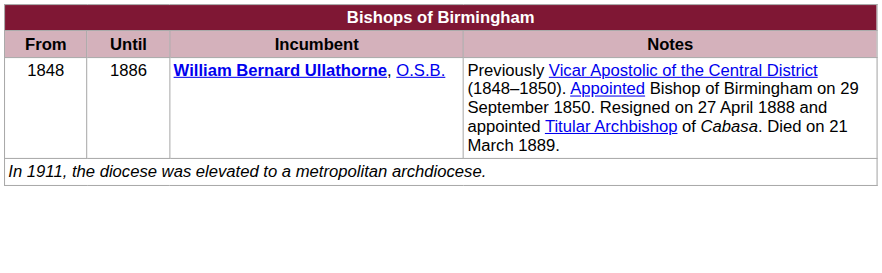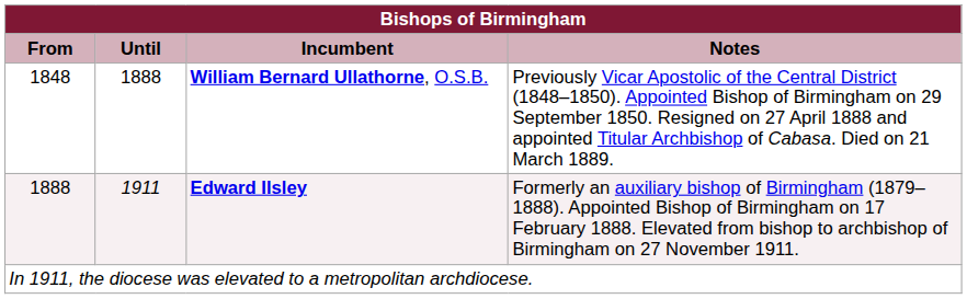 <table class="wikitable" style="width:95%"; border="1">
 <tr>
 <th colspan="4" style="background-color: #7F1734; color: white;">Bishops of Birmingham</th>
 </tr>
 <tr align=center>
 <th style="background-color:#D4B1BB" width="9%">From</th>
 <th style="background-color:#D4B1BB" width="9%">Until</th>
 <th style="background-color:#D4B1BB" width="32%">Incumbent</th>
 <th style="background-color:#D4B1BB" width="45%">Notes</th>
 </tr>
 <tr valign=top bgcolor="white">
 <td align="center">1848</td>
-<td align="center">1886</td>
+<td align="center">1888</td>
 <td><strong><a href='#'>William Bernard Ullathorne</a></strong>, <a href='#'>O.S.B.</a></td>
 <td>Previously <a href='#'>Vicar Apostolic of the Central District</a> (1848–1850). <a href='#'>Appointed</a> Bishop of Birmingham on 29 September 1850. Resigned on 27 April 1888 and appointed <a href='#'>Titular Archbishop</a> of <em>Cabasa</em>. Died on 21 March 1889.</td>
+</tr>
+<tr valign=top bgcolor="#F7F0F2">
+<td align="center">1888</td>
+<td align="center"><em>1911</em></td>
+<td><strong><a href='#'>Edward Ilsley</a></strong></td>
+<td>Formerly an <a href='#'>auxiliary bishop</a> of <a href='#'>Birmingham</a> (1879–1888). Appointed Bishop of Birmingham on 17 February 1888. Elevated from bishop to archbishop of Birmingham on 27 November 1911.</td>
 </tr>
 <tr valign=top bgcolor="white">
 <td colspan="4"><em>In 1911, the diocese was elevated to a metropolitan archdiocese.</em></td>
 </tr>
 </table>
